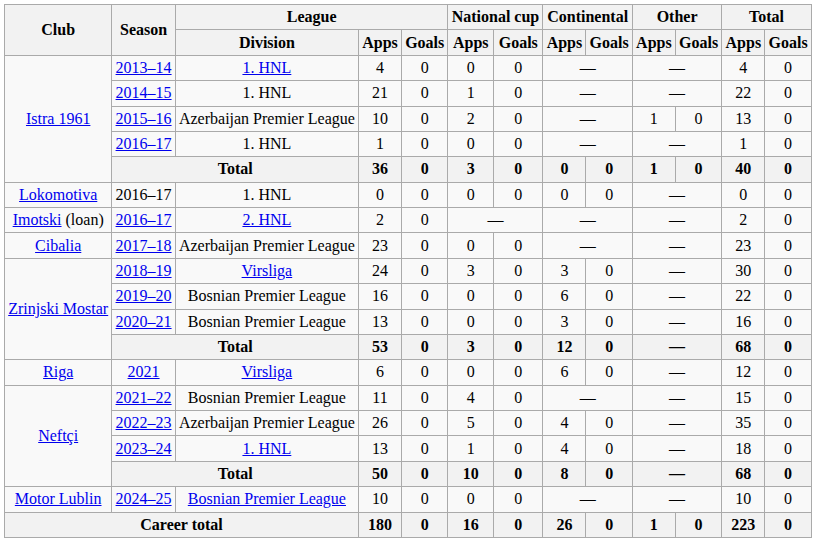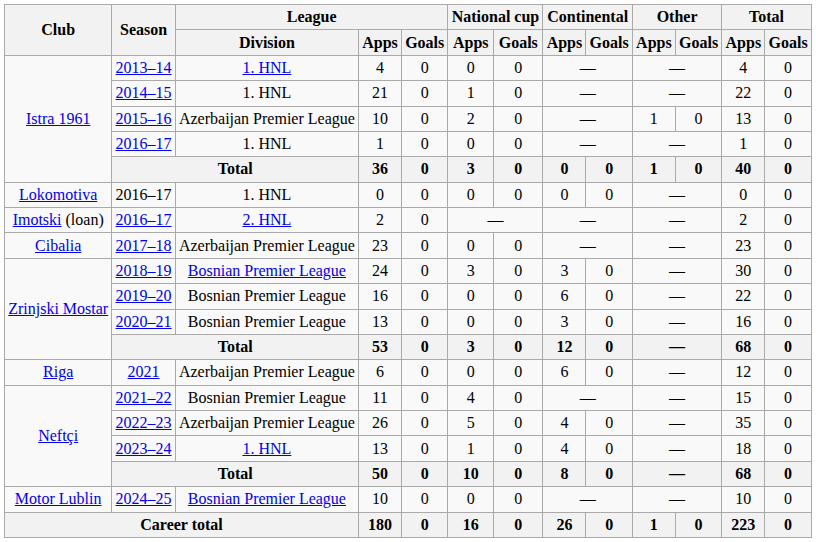 <table class="wikitable" style="text-align: center">
 <tr>
 <th rowspan=2>Club</th>
 <th rowspan=2>Season</th>
 <th colspan=3>League</th>
 <th colspan=2>National cup</th>
 <th colspan=2>Continental</th>
 <th colspan=2>Other</th>
 <th colspan=2>Total</th>
 </tr>
 <tr>
 <th>Division</th>
 <th>Apps</th>
 <th>Goals</th>
 <th>Apps</th>
 <th>Goals</th>
 <th>Apps</th>
 <th>Goals</th>
 <th>Apps</th>
 <th>Goals</th>
 <th>Apps</th>
 <th>Goals</th>
 </tr>
 <tr>
 <td rowspan=5><a href='#'>Istra 1961</a></td>
 <td><a href='#'>2013–14</a></td>
 <td><a href='#'>1. HNL</a></td>
 <td>4</td>
 <td>0</td>
 <td>0</td>
 <td>0</td>
 <td colspan=2>—</td>
 <td colspan=2>—</td>
 <td>4</td>
 <td>0</td>
 </tr>
 <tr>
 <td><a href='#'>2014–15</a></td>
 <td>1. HNL</td>
 <td>21</td>
 <td>0</td>
 <td>1</td>
 <td>0</td>
 <td colspan=2>—</td>
 <td colspan=2>—</td>
 <td>22</td>
 <td>0</td>
 </tr>
 <tr>
 <td><a href='#'>2015–16</a></td>
 <td>Azerbaijan Premier League</td>
 <td>10</td>
 <td>0</td>
 <td>2</td>
 <td>0</td>
 <td colspan=2>—</td>
 <td>1</td>
 <td>0</td>
 <td>13</td>
 <td>0</td>
 </tr>
 <tr>
 <td><a href='#'>2016–17</a></td>
 <td>1. HNL</td>
 <td>1</td>
 <td>0</td>
 <td>0</td>
 <td>0</td>
 <td colspan=2>—</td>
 <td colspan=2>—</td>
 <td>1</td>
 <td>0</td>
 </tr>
 <tr>
 <th colspan=2>Total</th>
 <th>36</th>
 <th>0</th>
 <th>3</th>
 <th>0</th>
 <th>0</th>
 <th>0</th>
 <th>1</th>
 <th>0</th>
 <th>40</th>
 <th>0</th>
 </tr>
 <tr>
 <td><a href='#'>Lokomotiva</a></td>
 <td>2016–17</td>
 <td>1. HNL</td>
 <td>0</td>
 <td>0</td>
 <td>0</td>
 <td>0</td>
 <td>0</td>
 <td>0</td>
 <td colspan=2>—</td>
 <td>0</td>
 <td>0</td>
 </tr>
 <tr>
 <td><a href='#'>Imotski</a> (loan)</td>
 <td><a href='#'>2016–17</a></td>
 <td><a href='#'>2. HNL</a></td>
 <td>2</td>
 <td>0</td>
 <td colspan=2>—</td>
 <td colspan=2>—</td>
 <td colspan=2>—</td>
 <td>2</td>
 <td>0</td>
 </tr>
 <tr>
 <td><a href='#'>Cibalia</a></td>
 <td><a href='#'>2017–18</a></td>
 <td>Azerbaijan Premier League</td>
 <td>23</td>
 <td>0</td>
 <td>0</td>
 <td>0</td>
 <td colspan=2>—</td>
 <td colspan=2>—</td>
 <td>23</td>
 <td>0</td>
 </tr>
 <tr>
 <td rowspan="4"><a href='#'>Zrinjski Mostar</a></td>
 <td><a href='#'>2018–19</a></td>
-<td><a href='#'>Virsliga</a></td>
+<td><a href='#'>Bosnian Premier League</a></td>
 <td>24</td>
 <td>0</td>
 <td>3</td>
 <td>0</td>
 <td>3</td>
 <td>0</td>
 <td colspan=2>—</td>
 <td>30</td>
 <td>0</td>
 </tr>
 <tr>
 <td><a href='#'>2019–20</a></td>
 <td>Bosnian Premier League</td>
 <td>16</td>
 <td>0</td>
 <td>0</td>
 <td>0</td>
 <td>6</td>
 <td>0</td>
 <td colspan=2>—</td>
 <td>22</td>
 <td>0</td>
 </tr>
 <tr>
 <td><a href='#'>2020–21</a></td>
 <td>Bosnian Premier League</td>
 <td>13</td>
 <td>0</td>
 <td>0</td>
 <td>0</td>
 <td>3</td>
 <td>0</td>
 <td colspan=2>—</td>
 <td>16</td>
 <td>0</td>
 </tr>
 <tr>
 <th colspan=2>Total</th>
 <th>53</th>
 <th>0</th>
 <th>3</th>
 <th>0</th>
 <th>12</th>
 <th>0</th>
 <th colspan=2>—</th>
 <th>68</th>
 <th>0</th>
 </tr>
 <tr>
 <td><a href='#'>Riga</a></td>
 <td><a href='#'>2021</a></td>
-<td><a href='#'>Virsliga</a></td>
+<td>Azerbaijan Premier League</td>
 <td>6</td>
 <td>0</td>
 <td>0</td>
 <td>0</td>
 <td>6</td>
 <td>0</td>
 <td colspan=2>—</td>
 <td>12</td>
 <td>0</td>
 </tr>
 <tr>
 <td rowspan="4"><a href='#'>Neftçi</a></td>
 <td><a href='#'>2021–22</a></td>
 <td>Bosnian Premier League</td>
 <td>11</td>
 <td>0</td>
 <td>4</td>
 <td>0</td>
 <td colspan=2>—</td>
 <td colspan=2>—</td>
 <td>15</td>
 <td>0</td>
 </tr>
 <tr>
 <td><a href='#'>2022–23</a></td>
 <td>Azerbaijan Premier League</td>
 <td>26</td>
 <td>0</td>
 <td>5</td>
 <td>0</td>
 <td>4</td>
 <td>0</td>
 <td colspan=2>—</td>
 <td>35</td>
 <td>0</td>
 </tr>
 <tr>
 <td><a href='#'>2023–24</a></td>
 <td><a href='#'>1. HNL</a></td>
 <td>13</td>
 <td>0</td>
 <td>1</td>
 <td>0</td>
 <td>4</td>
 <td>0</td>
 <td colspan=2>—</td>
 <td>18</td>
 <td>0</td>
 </tr>
 <tr>
 <th colspan=2>Total</th>
 <th>50</th>
 <th>0</th>
 <th>10</th>
 <th>0</th>
 <th>8</th>
 <th>0</th>
 <th colspan=2>—</th>
 <th>68</th>
 <th>0</th>
 </tr>
 <tr>
 <td><a href='#'>Motor Lublin</a></td>
 <td><a href='#'>2024–25</a></td>
 <td><a href='#'>Bosnian Premier League</a></td>
 <td>10</td>
 <td>0</td>
 <td>0</td>
 <td>0</td>
 <td colspan=2>—</td>
 <td colspan=2>—</td>
 <td>10</td>
 <td>0</td>
 </tr>
 <tr>
 <th colspan=3>Career total</th>
 <th>180</th>
 <th>0</th>
 <th>16</th>
 <th>0</th>
 <th>26</th>
 <th>0</th>
 <th>1</th>
 <th>0</th>
 <th>223</th>
 <th>0</th>
 </tr>
 </table>
